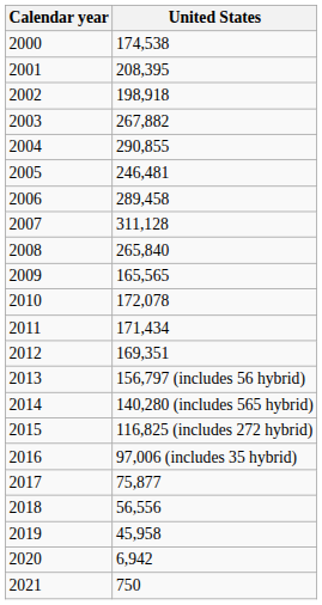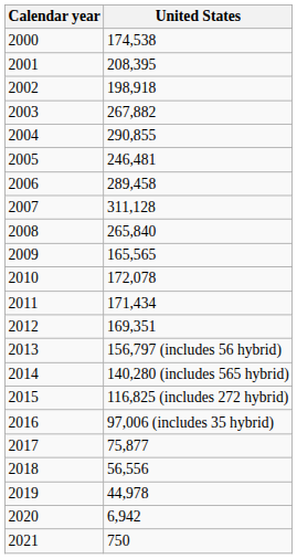 <table class="wikitable">
 <tr>
 <th>Calendar year</th>
 <th>United States</th>
 </tr>
 <tr>
 <td>2000</td>
 <td>174,538</td>
 </tr>
 <tr>
 <td>2001</td>
 <td>208,395</td>
 </tr>
 <tr>
 <td>2002</td>
 <td>198,918</td>
 </tr>
 <tr>
 <td>2003</td>
 <td>267,882</td>
 </tr>
 <tr>
 <td>2004</td>
 <td>290,855</td>
 </tr>
 <tr>
 <td>2005</td>
 <td>246,481</td>
 </tr>
 <tr>
 <td>2006</td>
 <td>289,458</td>
 </tr>
 <tr>
 <td>2007</td>
 <td>311,128</td>
 </tr>
 <tr>
 <td>2008</td>
 <td>265,840 </td>
 </tr>
 <tr>
 <td>2009</td>
 <td>165,565</td>
 </tr>
 <tr>
 <td>2010</td>
 <td>172,078</td>
 </tr>
 <tr>
 <td>2011</td>
 <td>171,434</td>
 </tr>
 <tr>
 <td>2012</td>
 <td>169,351</td>
 </tr>
 <tr>
 <td>2013</td>
 <td>156,797 (includes 56 hybrid)</td>
 </tr>
 <tr>
 <td>2014</td>
 <td>140,280 (includes 565 hybrid)</td>
 </tr>
 <tr>
 <td>2015</td>
 <td>116,825 (includes 272 hybrid)</td>
 </tr>
 <tr>
 <td>2016</td>
 <td>97,006 (includes 35 hybrid)</td>
 </tr>
 <tr>
 <td>2017</td>
 <td>75,877</td>
 </tr>
 <tr>
 <td>2018</td>
 <td>56,556</td>
 </tr>
 <tr>
 <td>2019</td>
-<td>45,958</td>
+<td>44,978</td>
 </tr>
 <tr>
 <td>2020</td>
 <td>6,942</td>
 </tr>
 <tr>
 <td>2021</td>
 <td>750</td>
 </tr>
 </table>
